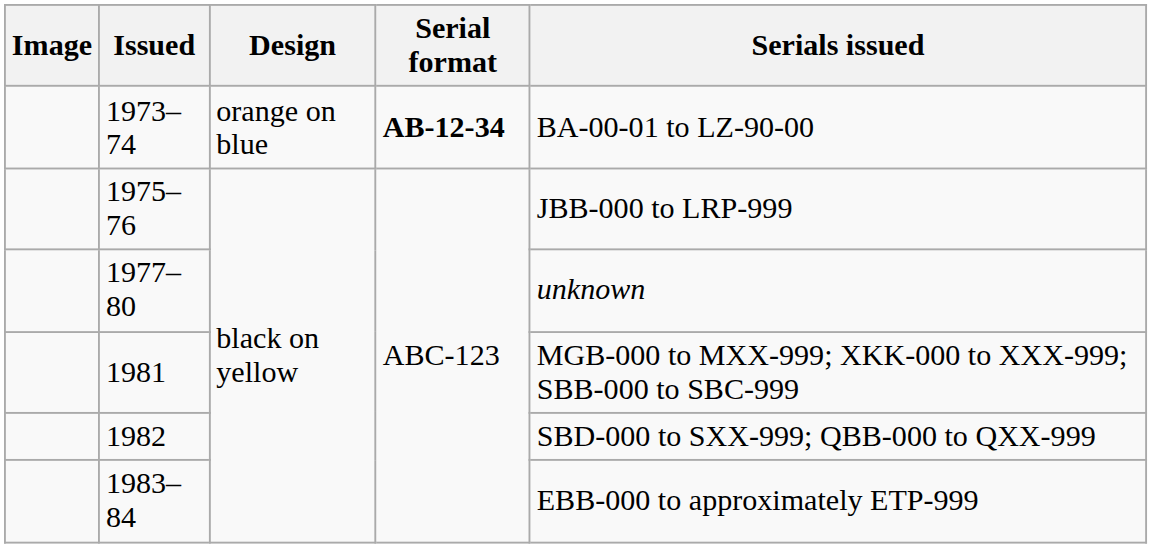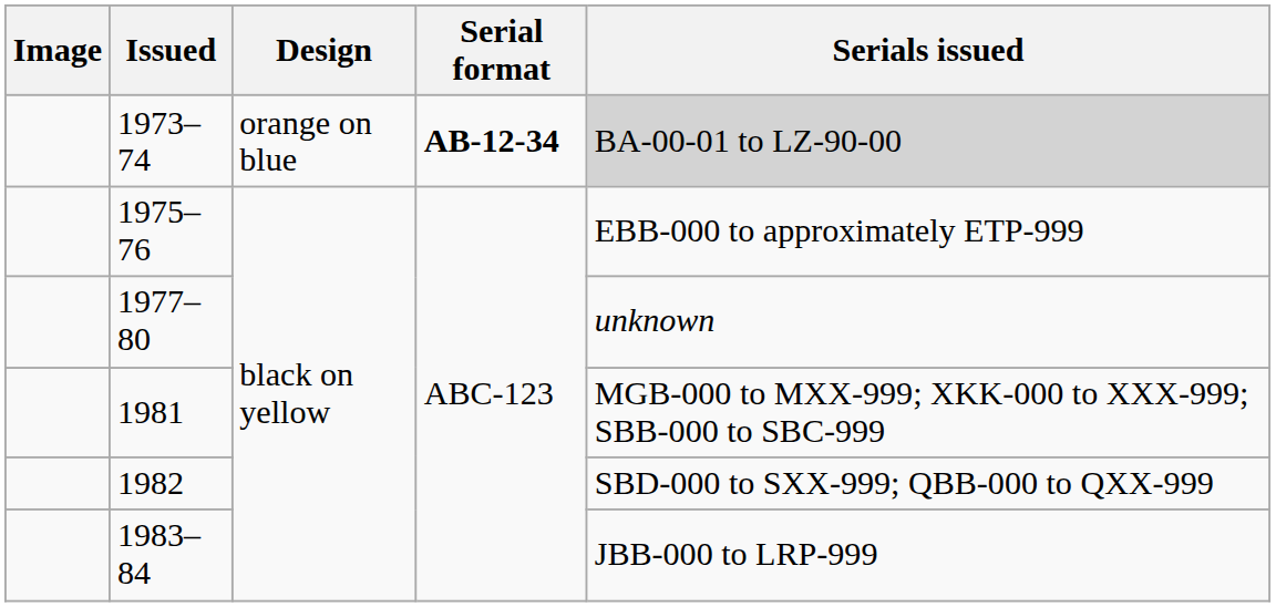 <table class=wikitable>
 <tr>
 <th>Image</th>
 <th>Issued</th>
 <th>Design</th>
 <th>Serial format</th>
 <th>Serials issued</th>
 </tr>
 <tr>
 <td><br></td>
 <td>1973–74</td>
 <td>orange on blue</td>
 <td><strong>AB-12-34</strong></td>
-<td>BA-00-01 to LZ-90-00</td>
+<td style="background: lightgrey;">BA-00-01 to LZ-90-00</td>
 </tr>
 <tr>
 <td></td>
 <td>1975–76</td>
 <td rowspan="5">black on yellow</td>
 <td rowspan="5">ABC-123</td>
-<td>JBB-000 to LRP-999</td>
+<td>EBB-000 to approximately ETP-999</td>
 </tr>
 <tr>
 <td></td>
 <td>1977–80</td>
 <td><em>unknown</em></td>
 </tr>
 <tr>
 <td></td>
 <td>1981</td>
 <td>MGB-000 to MXX-999; XKK-000 to XXX-999; SBB-000 to SBC-999</td>
 </tr>
 <tr>
 <td></td>
 <td>1982</td>
 <td>SBD-000 to SXX-999; QBB-000 to QXX-999</td>
 </tr>
 <tr>
 <td></td>
 <td>1983–84</td>
-<td>EBB-000 to approximately ETP-999</td>
+<td>JBB-000 to LRP-999</td>
 </tr>
 </table>
